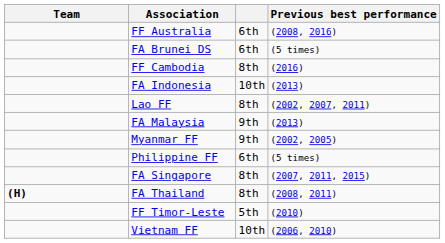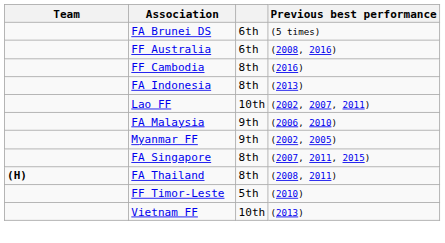 <table class="wikitable sortable">
 <tr>
 <th style="width:140px;">Team</th>
 <th style="width:120px;">Association</th>
 <th></th>
 <th>Previous best performance</th>
 </tr>
 <tr>
 <td></td>
+<td><a href='#'>FA Brunei DS</a></td>
+<td>6th</td>
+<td> <small>(5 times)</small></td>
+</tr>
+<tr>
+<td></td>
 <td><a href='#'>FF Australia</a></td>
 <td>6th</td>
 <td> <small>(<a href='#'>2008</a>, <a href='#'>2016</a>)</small></td>
-</tr>
-<tr>
-<td></td>
-<td><a href='#'>FA Brunei DS</a></td>
-<td>6th</td>
-<td> <small>(5 times)</small></td>
 </tr>
 <tr>
 <td></td>
 <td><a href='#'>FF Cambodia</a></td>
 <td>8th</td>
 <td> <small>(<a href='#'>2016</a>)</small></td>
 </tr>
 <tr>
 <td></td>
 <td><a href='#'>FA Indonesia</a></td>
-<td>10th</td>
+<td>8th</td>
 <td> <small>(<a href='#'>2013</a>)</small></td>
 </tr>
 <tr>
 <td></td>
 <td><a href='#'>Lao FF</a></td>
-<td>8th</td>
+<td>10th</td>
 <td> <small>(<a href='#'>2002</a>, <a href='#'>2007</a>, <a href='#'>2011</a>)</small></td>
 </tr>
 <tr>
 <td></td>
 <td><a href='#'>FA Malaysia</a></td>
 <td>9th</td>
-<td> <small>(<a href='#'>2013</a>)</small></td>
+<td> <small>(<a href='#'>2006</a>, <a href='#'>2010</a>)</small></td>
 </tr>
 <tr>
 <td></td>
 <td><a href='#'>Myanmar FF</a></td>
 <td>9th</td>
 <td> <small>(<a href='#'>2002</a>, <a href='#'>2005</a>)</small></td>
-</tr>
-<tr>
-<td></td>
-<td><a href='#'>Philippine FF</a></td>
-<td>6th</td>
-<td> <small>(5 times)</small></td>
 </tr>
 <tr>
 <td></td>
 <td><a href='#'>FA Singapore</a></td>
 <td>8th</td>
 <td> <small>(<a href='#'>2007</a>, <a href='#'>2011</a>, <a href='#'>2015</a>)</small></td>
 </tr>
 <tr>
 <td> <strong>(H)</strong></td>
 <td><a href='#'>FA Thailand</a></td>
 <td>8th</td>
 <td> <small>(<a href='#'>2008</a>, <a href='#'>2011</a>)</small></td>
 </tr>
 <tr>
 <td></td>
 <td><a href='#'>FF Timor-Leste</a></td>
 <td>5th</td>
 <td> <small>(<a href='#'>2010</a>)</small></td>
 </tr>
 <tr>
 <td></td>
 <td><a href='#'>Vietnam FF</a></td>
 <td>10th</td>
-<td> <small>(<a href='#'>2006</a>, <a href='#'>2010</a>)</small></td>
+<td> <small>(<a href='#'>2013</a>)</small></td>
 </tr>
 </table>
